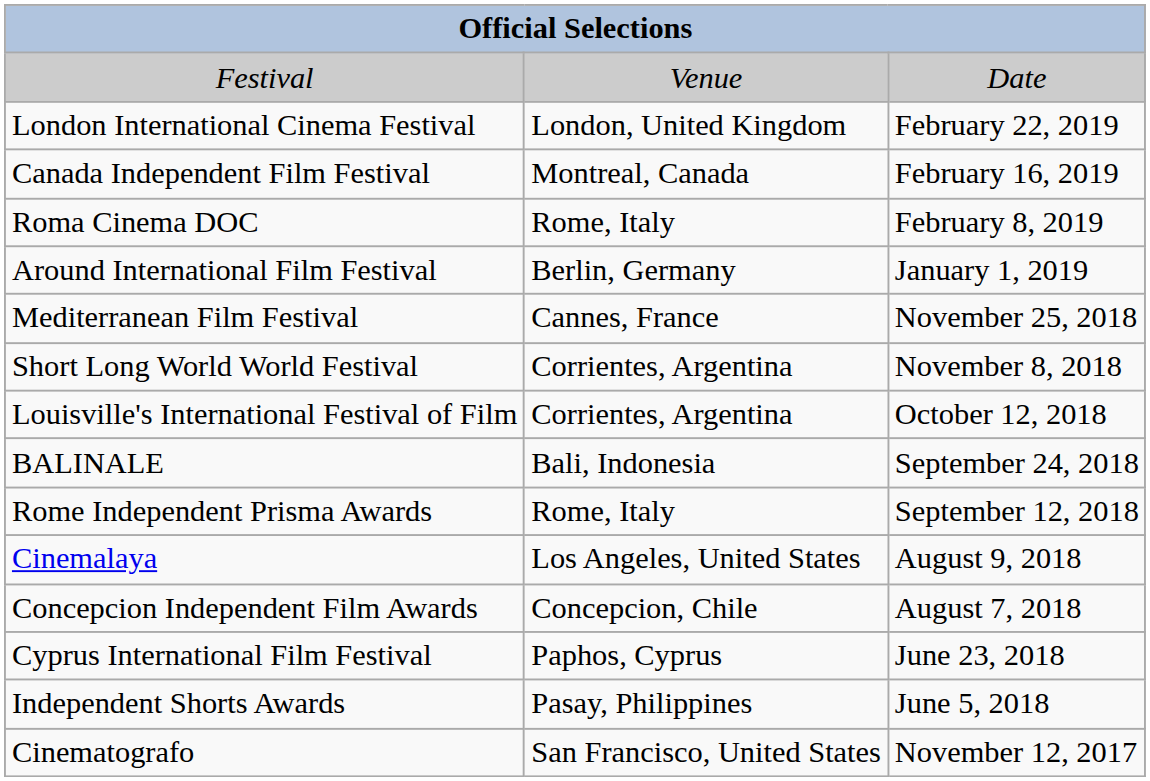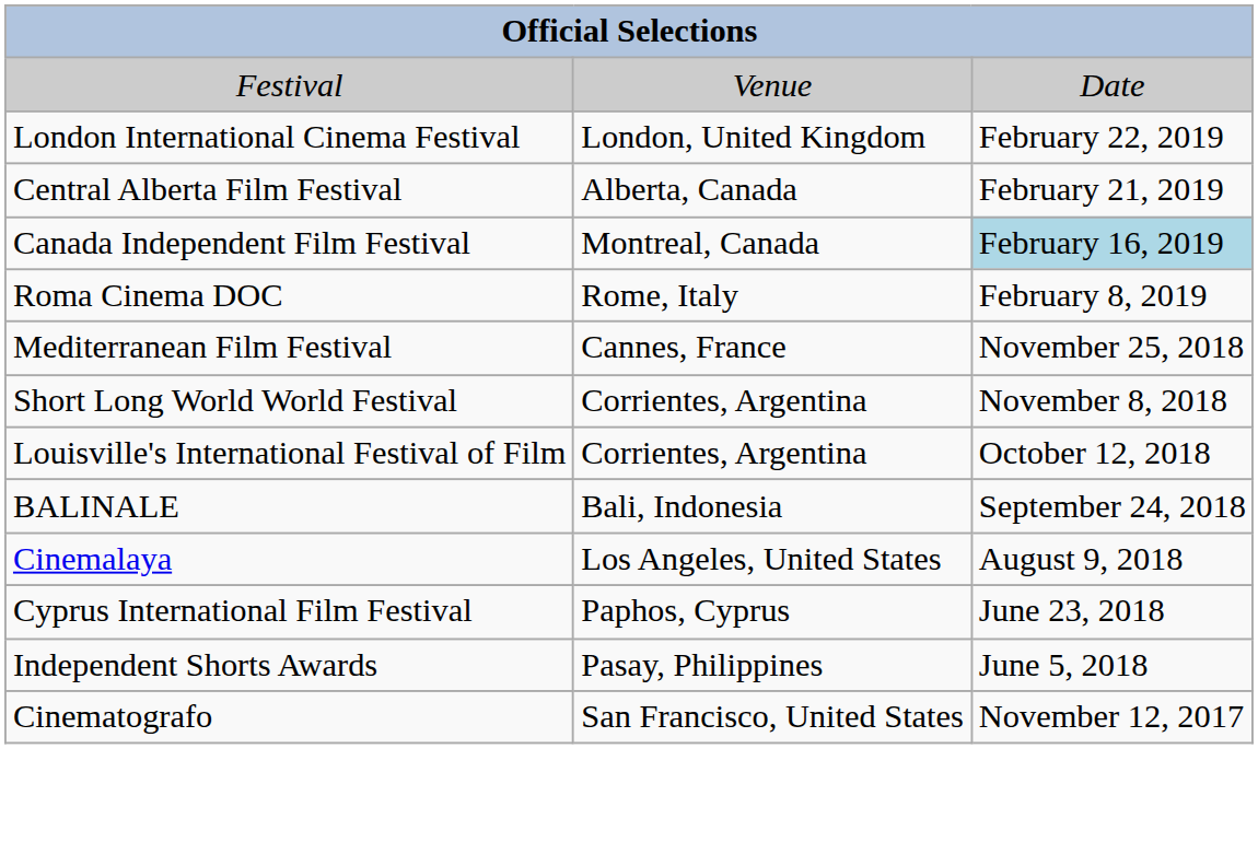 <table class="wikitable">
 <tr style="background:#ccc; text-align:center;">
 <td colspan="3" style="background: lightsteelblue;"><strong>Official Selections</strong></td>
 </tr>
 <tr style="background:#ccc; text-align:center;">
 <td><em>Festival</em></td>
 <td><em>Venue</em></td>
 <td><em>Date</em></td>
 </tr>
 <tr>
 <td>London International Cinema Festival</td>
 <td>London, United Kingdom</td>
 <td>February 22, 2019</td>
 </tr>
 <tr>
+<td>Central Alberta Film Festival</td>
+<td>Alberta, Canada</td>
+<td>February 21, 2019</td>
+</tr>
+<tr>
 <td>Canada Independent Film Festival</td>
 <td>Montreal, Canada</td>
-<td>February 16, 2019</td>
+<td style="background: lightblue;">February 16, 2019</td>
 </tr>
 <tr>
 <td>Roma Cinema DOC</td>
 <td>Rome, Italy</td>
 <td>February 8, 2019</td>
-</tr>
-<tr>
-<td>Around International Film Festival</td>
-<td>Berlin, Germany</td>
-<td>January 1, 2019</td>
 </tr>
 <tr>
 <td>Mediterranean Film Festival</td>
 <td>Cannes, France</td>
 <td>November 25, 2018</td>
 </tr>
 <tr>
 <td>Short Long World World Festival</td>
 <td>Corrientes, Argentina</td>
 <td>November 8, 2018</td>
 </tr>
 <tr>
 <td>Louisville's International Festival of Film</td>
 <td>Corrientes, Argentina</td>
 <td>October 12, 2018</td>
 </tr>
 <tr>
 <td>BALINALE</td>
 <td>Bali, Indonesia</td>
 <td>September 24, 2018</td>
 </tr>
 <tr>
-<td>Rome Independent Prisma Awards</td>
-<td>Rome, Italy</td>
-<td>September 12, 2018</td>
-</tr>
-<tr>
 <td><a href='#'>Cinemalaya</a></td>
 <td>Los Angeles, United States</td>
 <td>August 9, 2018</td>
-</tr>
-<tr>
-<td>Concepcion Independent Film Awards</td>
-<td>Concepcion, Chile</td>
-<td>August 7, 2018</td>
 </tr>
 <tr>
 <td>Cyprus International Film Festival</td>
 <td>Paphos, Cyprus</td>
 <td>June 23, 2018</td>
 </tr>
 <tr>
 <td>Independent Shorts Awards</td>
 <td>Pasay, Philippines</td>
 <td>June 5, 2018</td>
 </tr>
 <tr>
 <td>Cinematografo</td>
 <td>San Francisco, United States</td>
 <td>November 12, 2017</td>
 </tr>
 </table>
